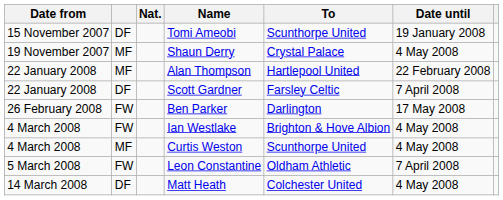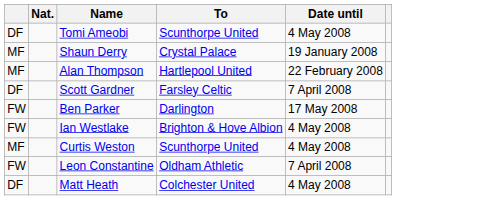 <table class="wikitable">
 <tr>
-<th>Date from</th>
 <th></th>
 <th>Nat.</th>
 <th>Name</th>
 <th>To</th>
 <th>Date until</th>
 <th></th>
 </tr>
 <tr>
-<td>15 November 2007</td>
 <td>DF</td>
 <td></td>
 <td><a href='#'>Tomi Ameobi</a></td>
 <td><a href='#'>Scunthorpe United</a></td>
+<td>4 May 2008</td>
+<td></td>
+</tr>
+<tr>
+<td>MF</td>
+<td></td>
+<td><a href='#'>Shaun Derry</a></td>
+<td><a href='#'>Crystal Palace</a></td>
 <td>19 January 2008</td>
 <td></td>
 </tr>
 <tr>
-<td>19 November 2007</td>
-<td>MF</td>
-<td></td>
-<td><a href='#'>Shaun Derry</a></td>
-<td><a href='#'>Crystal Palace</a></td>
-<td>4 May 2008</td>
-<td></td>
-</tr>
-<tr>
-<td>22 January 2008</td>
 <td>MF</td>
 <td></td>
 <td><a href='#'>Alan Thompson</a></td>
 <td><a href='#'>Hartlepool United</a></td>
 <td>22 February 2008</td>
 <td></td>
 </tr>
 <tr>
-<td>22 January 2008</td>
 <td>DF</td>
 <td></td>
 <td><a href='#'>Scott Gardner</a></td>
 <td><a href='#'>Farsley Celtic</a></td>
 <td>7 April 2008</td>
 <td></td>
 </tr>
 <tr>
-<td>26 February 2008</td>
 <td>FW</td>
 <td></td>
 <td><a href='#'>Ben Parker</a></td>
 <td><a href='#'>Darlington</a></td>
 <td>17 May 2008</td>
 <td></td>
 </tr>
 <tr>
-<td>4 March 2008</td>
 <td>FW</td>
 <td></td>
 <td><a href='#'>Ian Westlake</a></td>
 <td><a href='#'>Brighton & Hove Albion</a></td>
 <td>4 May 2008</td>
 <td></td>
 </tr>
 <tr>
-<td>4 March 2008</td>
 <td>MF</td>
 <td></td>
 <td><a href='#'>Curtis Weston</a></td>
 <td><a href='#'>Scunthorpe United</a></td>
 <td>4 May 2008</td>
 <td></td>
 </tr>
 <tr>
-<td>5 March 2008</td>
 <td>FW</td>
 <td></td>
 <td><a href='#'>Leon Constantine</a></td>
 <td><a href='#'>Oldham Athletic</a></td>
 <td>7 April 2008</td>
 <td></td>
 </tr>
 <tr>
-<td>14 March 2008</td>
 <td>DF</td>
 <td></td>
 <td><a href='#'>Matt Heath</a></td>
 <td><a href='#'>Colchester United</a></td>
 <td>4 May 2008</td>
 <td></td>
 </tr>
 </table>
